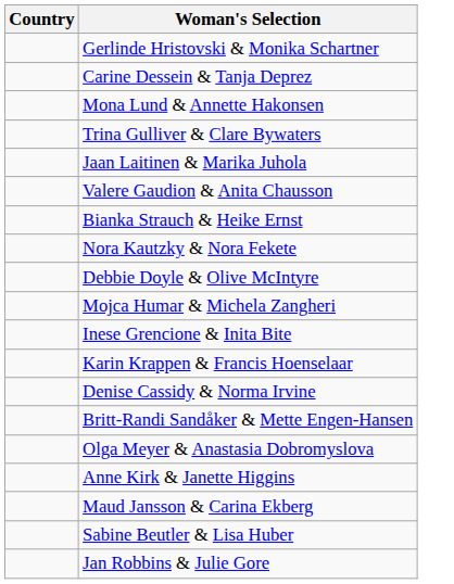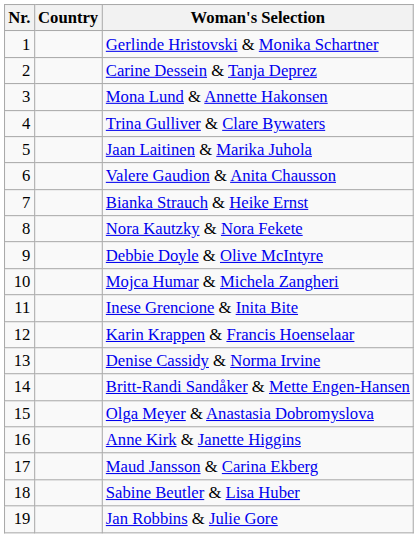 <table class="wikitable">
 <tr>
+<th>Nr.</th>
 <th>Country</th>
 <th>Woman's Selection</th>
 </tr>
 <tr>
+<td align=right>1</td>
 <td></td>
 <td><a href='#'>Gerlinde Hristovski</a> & <a href='#'>Monika Schartner</a></td>
 </tr>
 <tr>
+<td align=right>2</td>
 <td></td>
 <td><a href='#'>Carine Dessein</a> & <a href='#'>Tanja Deprez</a></td>
 </tr>
 <tr>
+<td align=right>3</td>
 <td></td>
 <td><a href='#'>Mona Lund</a> & <a href='#'>Annette Hakonsen</a></td>
 </tr>
 <tr>
+<td align=right>4</td>
 <td></td>
 <td><a href='#'>Trina Gulliver</a> & <a href='#'>Clare Bywaters</a></td>
 </tr>
 <tr>
+<td align=right>5</td>
 <td></td>
 <td><a href='#'>Jaan Laitinen</a> & <a href='#'>Marika Juhola</a></td>
 </tr>
 <tr>
+<td align=right>6</td>
 <td></td>
 <td><a href='#'>Valere Gaudion</a> & <a href='#'>Anita Chausson</a></td>
 </tr>
 <tr>
+<td align=right>7</td>
 <td></td>
 <td><a href='#'>Bianka Strauch</a> & <a href='#'>Heike Ernst</a></td>
 </tr>
 <tr>
+<td align=right>8</td>
 <td></td>
 <td><a href='#'>Nora Kautzky</a> & <a href='#'>Nora Fekete</a></td>
 </tr>
 <tr>
+<td align=right>9</td>
 <td></td>
 <td><a href='#'>Debbie Doyle</a> & <a href='#'>Olive McIntyre</a></td>
 </tr>
 <tr>
+<td align=right>10</td>
 <td></td>
 <td><a href='#'>Mojca Humar</a> & <a href='#'>Michela Zangheri</a></td>
 </tr>
 <tr>
+<td align=right>11</td>
 <td></td>
 <td><a href='#'>Inese Grencione</a> & <a href='#'>Inita Bite</a></td>
 </tr>
 <tr>
+<td align=right>12</td>
 <td></td>
 <td><a href='#'>Karin Krappen</a> & <a href='#'>Francis Hoenselaar</a></td>
 </tr>
 <tr>
+<td align=right>13</td>
 <td></td>
 <td><a href='#'>Denise Cassidy</a> & <a href='#'>Norma Irvine</a></td>
 </tr>
 <tr>
+<td align=right>14</td>
 <td></td>
 <td><a href='#'>Britt-Randi Sandåker</a> & <a href='#'>Mette Engen-Hansen</a></td>
 </tr>
 <tr>
+<td align=right>15</td>
 <td></td>
 <td><a href='#'>Olga Meyer</a> & <a href='#'>Anastasia Dobromyslova</a></td>
 </tr>
 <tr>
+<td align=right>16</td>
 <td></td>
 <td><a href='#'>Anne Kirk</a> & <a href='#'>Janette Higgins</a></td>
 </tr>
 <tr>
+<td align=right>17</td>
 <td></td>
 <td><a href='#'>Maud Jansson</a> & <a href='#'>Carina Ekberg</a></td>
 </tr>
 <tr>
+<td align=right>18</td>
 <td></td>
 <td><a href='#'>Sabine Beutler</a> & <a href='#'>Lisa Huber</a></td>
 </tr>
 <tr>
+<td align=right>19</td>
 <td></td>
 <td><a href='#'>Jan Robbins</a> & <a href='#'>Julie Gore</a></td>
 </tr>
 </table>
